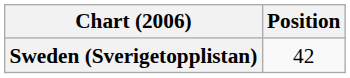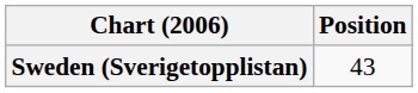 <table class="wikitable plainrowheaders" style="text-align:center">
 <tr>
 <th scope="col">Chart (2006)</th>
 <th scope="col">Position</th>
 </tr>
 <tr>
 <th scope="row">Sweden (Sverigetopplistan)</th>
-<td>42</td>
+<td>43</td>
 </tr>
 </table>
